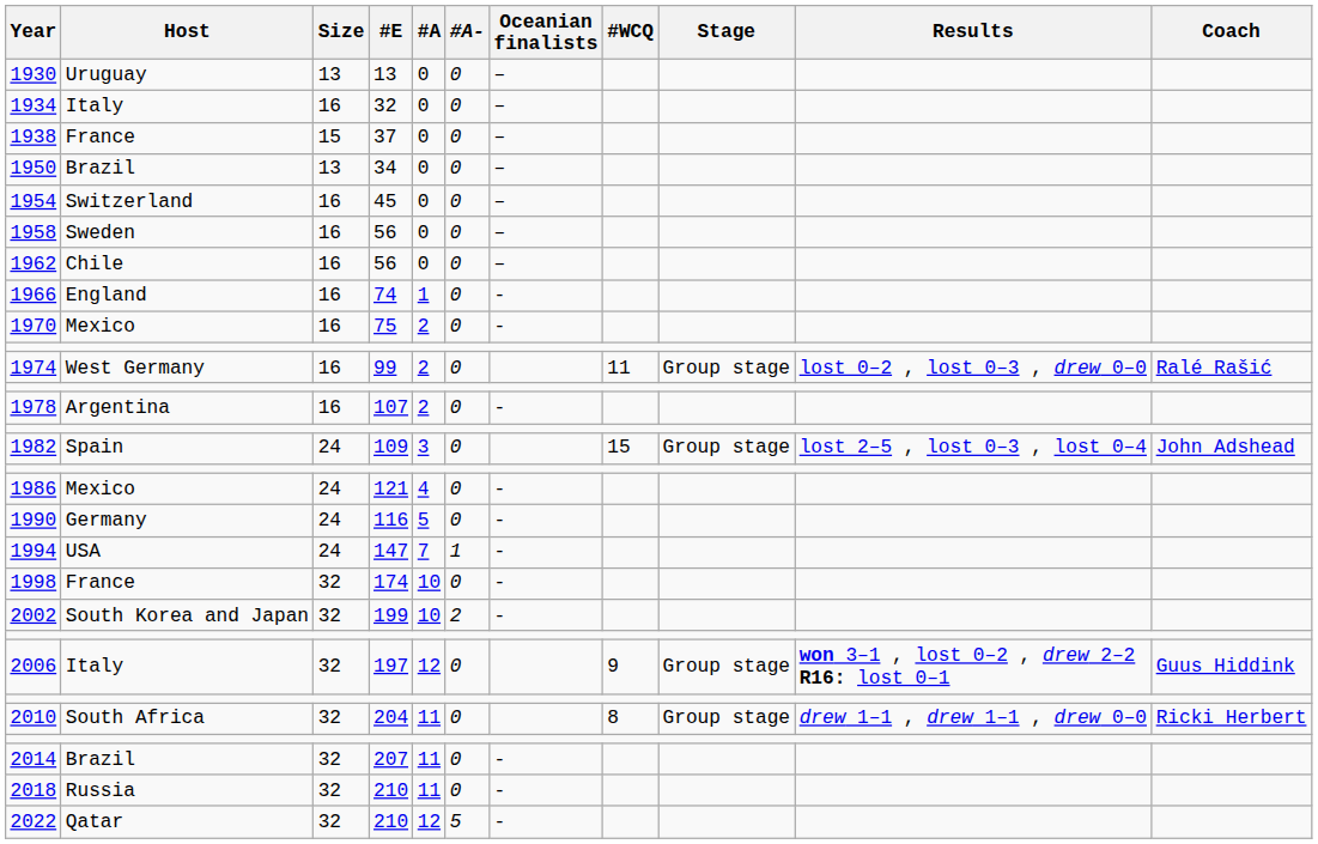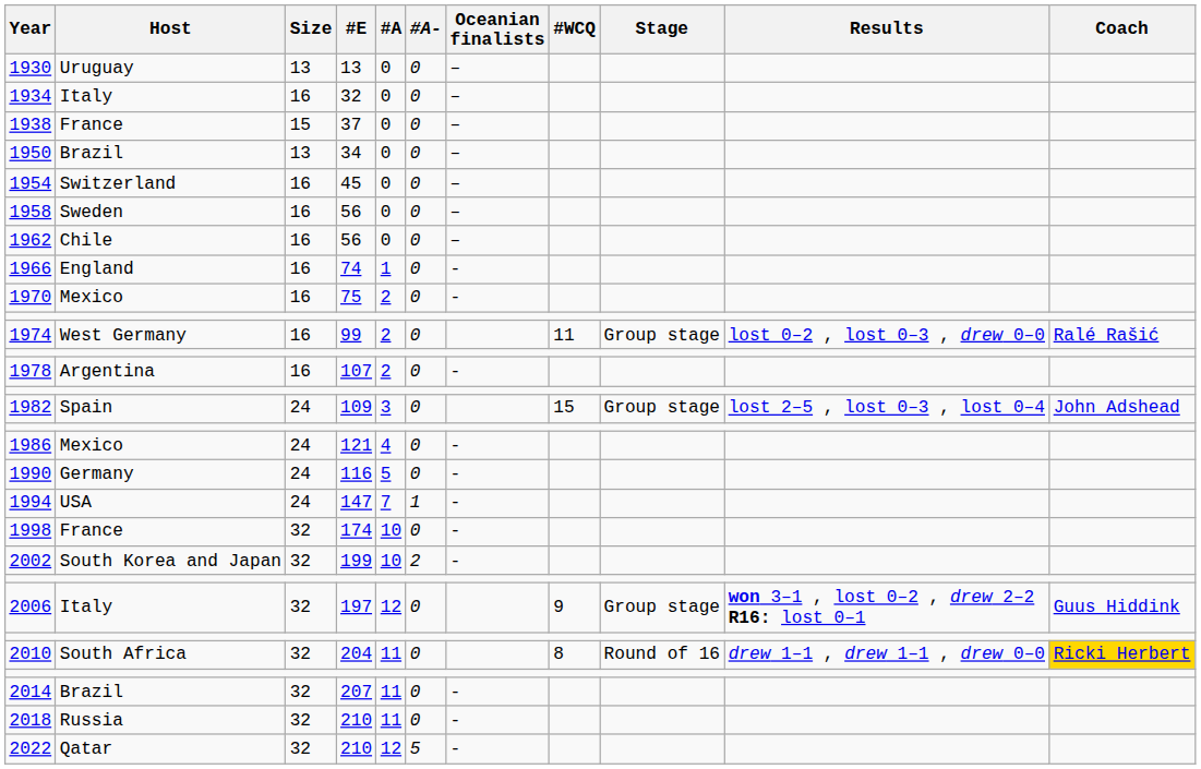 <table class="wikitable" border="1px solid black">
 <tr>
 <th>Year</th>
 <th>Host</th>
 <th>Size</th>
 <th>#E</th>
 <th>#A</th>
 <th><em>#A-</em></th>
 <th>Oceanian<br>finalists</th>
 <th>#WCQ</th>
 <th>Stage</th>
 <th>Results</th>
 <th>Coach</th>
 </tr>
 <tr>
 <td><a href='#'>1930</a></td>
 <td>Uruguay</td>
 <td>13</td>
 <td>13</td>
 <td>0</td>
 <td><em>0</em></td>
 <td>–</td>
 <td></td>
 <td></td>
 <td></td>
 <td></td>
 </tr>
 <tr>
 <td><a href='#'>1934</a></td>
 <td>Italy</td>
 <td>16</td>
 <td>32</td>
 <td>0</td>
 <td><em>0</em></td>
 <td>–</td>
 <td></td>
 <td></td>
 <td></td>
 <td></td>
 </tr>
 <tr>
 <td><a href='#'>1938</a></td>
 <td>France</td>
 <td>15</td>
 <td>37</td>
 <td>0</td>
 <td><em>0</em></td>
 <td>–</td>
 <td></td>
 <td></td>
 <td></td>
 <td></td>
 </tr>
 <tr>
 <td><a href='#'>1950</a></td>
 <td>Brazil</td>
 <td>13</td>
 <td>34</td>
 <td>0</td>
 <td><em>0</em></td>
 <td>–</td>
 <td></td>
 <td></td>
 <td></td>
 <td></td>
 </tr>
 <tr>
 <td><a href='#'>1954</a></td>
 <td>Switzerland</td>
 <td>16</td>
 <td>45</td>
 <td>0</td>
 <td><em>0</em></td>
 <td>–</td>
 <td></td>
 <td></td>
 <td></td>
 <td></td>
 </tr>
 <tr>
 <td><a href='#'>1958</a></td>
 <td>Sweden</td>
 <td>16</td>
 <td>56</td>
 <td>0</td>
 <td><em>0</em></td>
 <td>–</td>
 <td></td>
 <td></td>
 <td></td>
 <td></td>
 </tr>
 <tr>
 <td><a href='#'>1962</a></td>
 <td>Chile</td>
 <td>16</td>
 <td>56</td>
 <td>0</td>
 <td><em>0</em></td>
 <td>–</td>
 <td></td>
 <td></td>
 <td></td>
 <td></td>
 </tr>
 <tr>
 <td><a href='#'>1966</a></td>
 <td>England</td>
 <td>16</td>
 <td><a href='#'>74</a></td>
 <td><a href='#'>1</a></td>
 <td><em>0</em></td>
 <td>-</td>
 <td></td>
 <td></td>
 <td></td>
 <td></td>
 </tr>
 <tr>
 <td><a href='#'>1970</a></td>
 <td>Mexico</td>
 <td>16</td>
 <td><a href='#'>75</a></td>
 <td><a href='#'>2</a></td>
 <td><em>0</em></td>
 <td>-</td>
 <td></td>
 <td></td>
 <td></td>
 <td></td>
 </tr>
 <tr>
 <td colspan=11></td>
 </tr>
 <tr>
 <td><a href='#'>1974</a></td>
 <td>West Germany</td>
 <td>16</td>
 <td><a href='#'>99</a></td>
 <td><a href='#'>2</a></td>
 <td><em>0</em></td>
 <td></td>
 <td>11</td>
 <td>Group stage</td>
 <td><a href='#'>lost 0–2</a> , <a href='#'>lost 0–3</a> , <a href='#'><em>drew</em> 0–0</a> </td>
 <td> <a href='#'>Ralé Rašić</a></td>
 </tr>
 <tr>
 <td colspan=11></td>
 </tr>
 <tr>
 <td><a href='#'>1978</a></td>
 <td>Argentina</td>
 <td>16</td>
 <td><a href='#'>107</a></td>
 <td><a href='#'>2</a></td>
 <td><em>0</em></td>
 <td>-</td>
 <td></td>
 <td></td>
 <td></td>
 <td></td>
 </tr>
 <tr>
 <td colspan=11></td>
 </tr>
 <tr>
 <td><a href='#'>1982</a></td>
 <td>Spain</td>
 <td>24</td>
 <td><a href='#'>109</a></td>
 <td><a href='#'>3</a></td>
 <td><em>0</em></td>
 <td></td>
 <td>15</td>
 <td>Group stage</td>
 <td><a href='#'>lost 2–5</a> , <a href='#'>lost 0–3</a> , <a href='#'>lost 0–4</a> </td>
 <td> <a href='#'>John Adshead</a></td>
 </tr>
 <tr>
 <td colspan=11></td>
 </tr>
 <tr>
 <td><a href='#'>1986</a></td>
 <td>Mexico</td>
 <td>24</td>
 <td><a href='#'>121</a></td>
 <td><a href='#'>4</a></td>
 <td><em>0</em></td>
 <td>-</td>
 <td></td>
 <td></td>
 <td></td>
 <td></td>
 </tr>
 <tr>
 <td><a href='#'>1990</a></td>
 <td>Germany</td>
 <td>24</td>
 <td><a href='#'>116</a></td>
 <td><a href='#'>5</a></td>
 <td><em>0</em></td>
 <td>-</td>
 <td></td>
 <td></td>
 <td></td>
 <td></td>
 </tr>
 <tr>
 <td><a href='#'>1994</a></td>
 <td>USA</td>
 <td>24</td>
 <td><a href='#'>147</a></td>
 <td><a href='#'>7</a></td>
 <td><em>1</em></td>
 <td>-</td>
 <td></td>
 <td></td>
 <td></td>
 <td></td>
 </tr>
 <tr>
 <td><a href='#'>1998</a></td>
 <td>France</td>
 <td>32</td>
 <td><a href='#'>174</a></td>
 <td><a href='#'>10</a></td>
 <td><em>0</em></td>
 <td>-</td>
 <td></td>
 <td></td>
 <td></td>
 <td></td>
 </tr>
 <tr>
 <td><a href='#'>2002</a></td>
 <td>South Korea and Japan</td>
 <td>32</td>
 <td><a href='#'>199</a></td>
 <td><a href='#'>10</a></td>
 <td><em>2</em></td>
 <td>-</td>
 <td></td>
 <td></td>
 <td></td>
 <td></td>
 </tr>
 <tr>
 <td colspan=11></td>
 </tr>
 <tr>
 <td><a href='#'>2006</a></td>
 <td>Italy</td>
 <td>32</td>
 <td><a href='#'>197</a></td>
 <td><a href='#'>12</a></td>
 <td><em>0</em></td>
 <td></td>
 <td>9</td>
 <td>Group stage</td>
 <td><a href='#'><strong>won</strong> 3–1</a> , <a href='#'>lost 0–2</a> , <a href='#'><em>drew</em> 2–2</a> <br><strong>R16:</strong> <a href='#'>lost 0–1</a> </td>
 <td> <a href='#'>Guus Hiddink</a></td>
 </tr>
 <tr>
 <td colspan=11></td>
 </tr>
 <tr>
 <td><a href='#'>2010</a></td>
 <td>South Africa</td>
 <td>32</td>
 <td><a href='#'>204</a></td>
 <td><a href='#'>11</a></td>
 <td><em>0</em></td>
 <td></td>
 <td>8</td>
-<td>Group stage</td>
+<td>Round of 16</td>
 <td><a href='#'><em>drew</em> 1–1</a> , <a href='#'><em>drew</em> 1–1</a> , <a href='#'><em>drew</em> 0–0</a> </td>
-<td> <a href='#'>Ricki Herbert</a></td>
+<td style="background: gold;"> <a href='#'>Ricki Herbert</a></td>
 </tr>
 <tr>
 <td colspan=11></td>
 </tr>
 <tr>
 <td><a href='#'>2014</a></td>
 <td>Brazil</td>
 <td>32</td>
 <td><a href='#'>207</a></td>
 <td><a href='#'>11</a></td>
 <td><em>0</em></td>
 <td>-</td>
 <td></td>
 <td></td>
 <td></td>
 <td></td>
 </tr>
 <tr>
 <td><a href='#'>2018</a></td>
 <td>Russia</td>
 <td>32</td>
 <td><a href='#'>210</a></td>
 <td><a href='#'>11</a></td>
 <td><em>0</em></td>
 <td>-</td>
 <td></td>
 <td></td>
 <td></td>
 <td></td>
 </tr>
 <tr>
 <td><a href='#'>2022</a></td>
 <td>Qatar</td>
 <td>32</td>
 <td><a href='#'>210</a></td>
 <td><a href='#'>12</a></td>
 <td><em>5</em></td>
 <td>-</td>
 <td></td>
 <td></td>
 <td></td>
 <td></td>
 </tr>
 </table>
